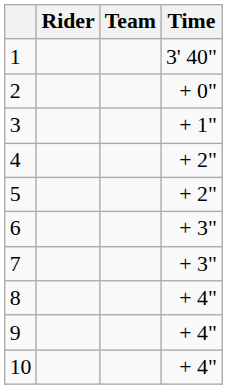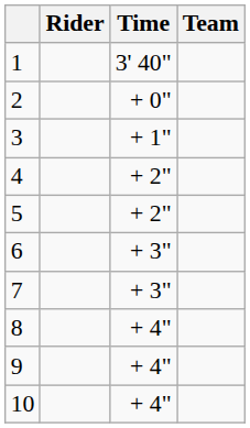 <table class="wikitable">
 <tr>
 <th></th>
 <th>Rider</th>
+<th>Time</th>
 <th>Team</th>
-<th>Time</th>
 </tr>
 <tr>
 <td>1</td>
 <td> </td>
+<td align="right">3' 40"</td>
 <td></td>
-<td align="right">3' 40"</td>
 </tr>
 <tr>
 <td>2</td>
 <td></td>
+<td align="right">+ 0"</td>
 <td></td>
-<td align="right">+ 0"</td>
 </tr>
 <tr>
 <td>3</td>
 <td></td>
+<td align="right">+ 1"</td>
 <td></td>
-<td align="right">+ 1"</td>
 </tr>
 <tr>
 <td>4</td>
 <td></td>
+<td align="right">+ 2"</td>
 <td></td>
-<td align="right">+ 2"</td>
 </tr>
 <tr>
 <td>5</td>
 <td></td>
+<td align="right">+ 2"</td>
 <td></td>
-<td align="right">+ 2"</td>
 </tr>
 <tr>
 <td>6</td>
 <td></td>
+<td align="right">+ 3"</td>
 <td></td>
-<td align="right">+ 3"</td>
 </tr>
 <tr>
 <td>7</td>
 <td></td>
+<td align="right">+ 3"</td>
 <td></td>
-<td align="right">+ 3"</td>
 </tr>
 <tr>
 <td>8</td>
 <td></td>
+<td align="right">+ 4"</td>
 <td></td>
-<td align="right">+ 4"</td>
 </tr>
 <tr>
 <td>9</td>
 <td></td>
+<td align="right">+ 4"</td>
 <td></td>
-<td align="right">+ 4"</td>
 </tr>
 <tr>
 <td>10</td>
 <td></td>
+<td align="right">+ 4"</td>
 <td></td>
-<td align="right">+ 4"</td>
 </tr>
 </table>
